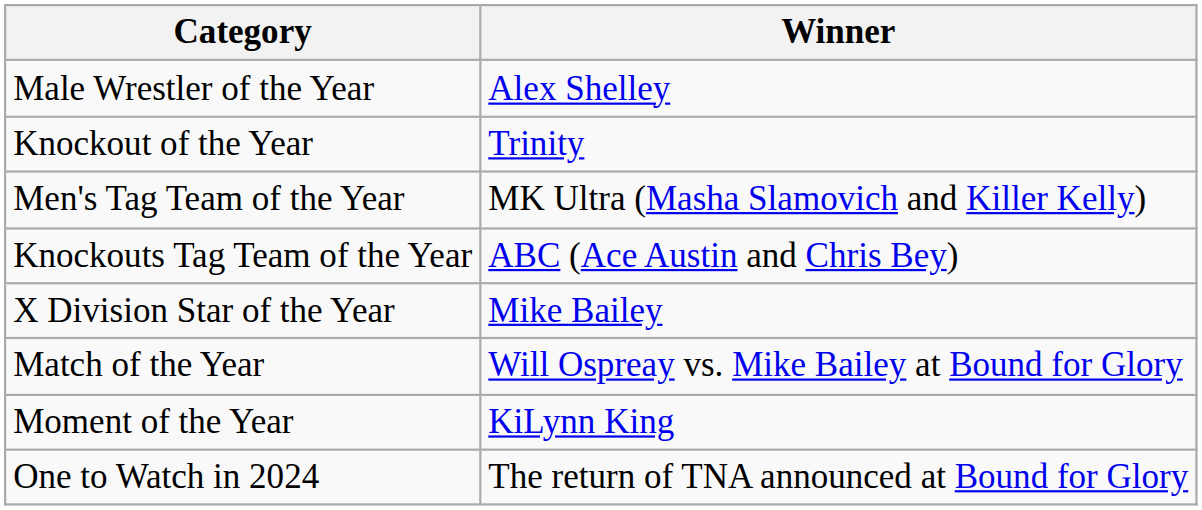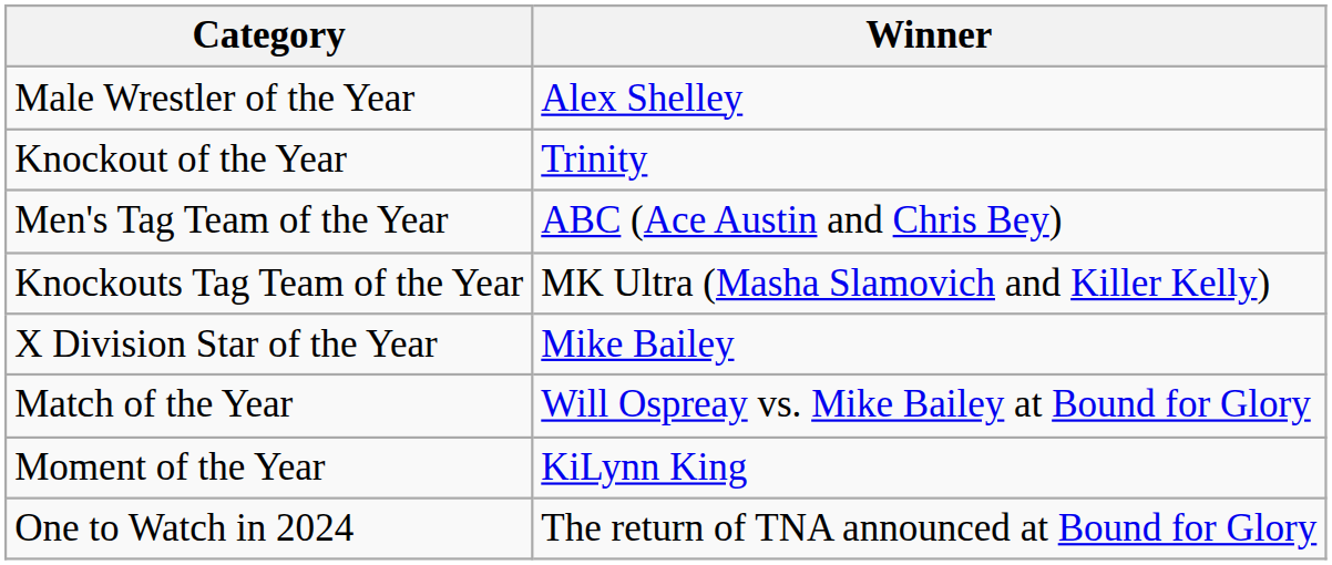 <table class="wikitable">
 <tr>
 <th>Category</th>
 <th>Winner</th>
 </tr>
 <tr>
 <td>Male Wrestler of the Year</td>
 <td><a href='#'>Alex Shelley</a></td>
 </tr>
 <tr>
 <td>Knockout of the Year</td>
 <td><a href='#'>Trinity</a></td>
 </tr>
 <tr>
 <td>Men's Tag Team of the Year</td>
-<td>MK Ultra (<a href='#'>Masha Slamovich</a> and <a href='#'>Killer Kelly</a>)</td>
+<td><a href='#'>ABC</a> (<a href='#'>Ace Austin</a> and <a href='#'>Chris Bey</a>)</td>
 </tr>
 <tr>
 <td>Knockouts Tag Team of the Year</td>
-<td><a href='#'>ABC</a> (<a href='#'>Ace Austin</a> and <a href='#'>Chris Bey</a>)</td>
+<td>MK Ultra (<a href='#'>Masha Slamovich</a> and <a href='#'>Killer Kelly</a>)</td>
 </tr>
 <tr>
 <td>X Division Star of the Year</td>
 <td><a href='#'>Mike Bailey</a></td>
 </tr>
 <tr>
 <td>Match of the Year</td>
 <td><a href='#'>Will Ospreay</a> vs. <a href='#'>Mike Bailey</a> at <a href='#'>Bound for Glory</a></td>
 </tr>
 <tr>
 <td>Moment of the Year</td>
 <td><a href='#'>KiLynn King</a></td>
 </tr>
 <tr>
 <td>One to Watch in 2024</td>
 <td>The return of TNA announced at <a href='#'>Bound for Glory</a></td>
 </tr>
 </table>
